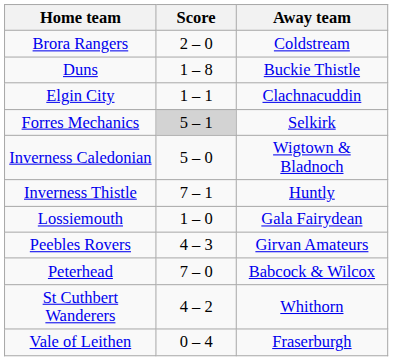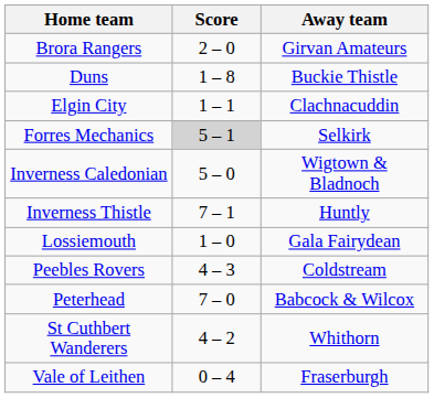 <table class="wikitable" style="text-align: center">
 <tr>
 <th width=140>Home team</th>
 <th width=70>Score</th>
 <th width=140>Away team</th>
 </tr>
 <tr>
 <td><a href='#'>Brora Rangers</a></td>
 <td>2 – 0</td>
-<td><a href='#'>Coldstream</a></td>
+<td><a href='#'>Girvan Amateurs</a></td>
 </tr>
 <tr>
 <td><a href='#'>Duns</a></td>
 <td>1 – 8</td>
 <td><a href='#'>Buckie Thistle</a></td>
 </tr>
 <tr>
 <td><a href='#'>Elgin City</a></td>
 <td>1 – 1</td>
 <td><a href='#'>Clachnacuddin</a></td>
 </tr>
 <tr>
 <td><a href='#'>Forres Mechanics</a></td>
 <td style="background: lightgrey;">5 – 1</td>
 <td><a href='#'>Selkirk</a></td>
 </tr>
 <tr>
 <td><a href='#'>Inverness Caledonian</a></td>
 <td>5 – 0</td>
 <td><a href='#'>Wigtown & Bladnoch</a></td>
 </tr>
 <tr>
 <td><a href='#'>Inverness Thistle</a></td>
 <td>7 – 1</td>
 <td><a href='#'>Huntly</a></td>
 </tr>
 <tr>
 <td><a href='#'>Lossiemouth</a></td>
 <td>1 – 0</td>
 <td><a href='#'>Gala Fairydean</a></td>
 </tr>
 <tr>
 <td><a href='#'>Peebles Rovers</a></td>
 <td>4 – 3</td>
-<td><a href='#'>Girvan Amateurs</a></td>
+<td><a href='#'>Coldstream</a></td>
 </tr>
 <tr>
 <td><a href='#'>Peterhead</a></td>
 <td>7 – 0</td>
 <td><a href='#'>Babcock & Wilcox</a></td>
 </tr>
 <tr>
 <td><a href='#'>St Cuthbert Wanderers</a></td>
 <td>4 – 2</td>
 <td><a href='#'>Whithorn</a></td>
 </tr>
 <tr>
 <td><a href='#'>Vale of Leithen</a></td>
 <td>0 – 4</td>
 <td><a href='#'>Fraserburgh</a></td>
 </tr>
 </table>
